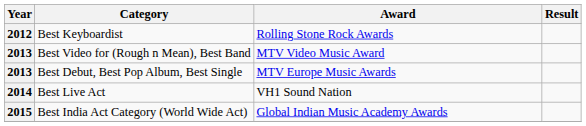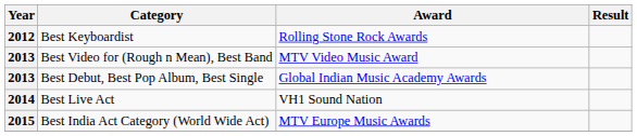 <table class="wikitable plainrowheaders sortable">
 <tr>
 <th scope="col">Year</th>
 <th scope="col">Category</th>
 <th scope="col" style="width:50%;">Award</th>
 <th scope="col">Result</th>
 </tr>
 <tr>
 <th scope="row" style="text-align:center;">2012</th>
 <td>Best Keyboardist</td>
 <td><a href='#'>Rolling Stone Rock Awards</a></td>
 <td></td>
 </tr>
 <tr>
 <th scope="row" style="text-align:center;">2013</th>
 <td>Best Video for (Rough n Mean), Best Band</td>
 <td><a href='#'>MTV Video Music Award</a></td>
 <td></td>
 </tr>
 <tr>
 <th scope="row" style="text-align:center;">2013</th>
 <td>Best Debut, Best Pop Album, Best Single</td>
-<td><a href='#'>MTV Europe Music Awards</a></td>
+<td><a href='#'>Global Indian Music Academy Awards</a></td>
 <td></td>
 </tr>
 <tr>
 <th scope="row" style="text-align:center;">2014</th>
 <td>Best Live Act</td>
 <td>VH1 Sound Nation</td>
 <td></td>
 </tr>
 <tr>
 <th scope="row" style="text-align:center;">2015</th>
 <td>Best India Act Category (World Wide Act)</td>
-<td><a href='#'>Global Indian Music Academy Awards</a></td>
+<td><a href='#'>MTV Europe Music Awards</a></td>
 <td></td>
 </tr>
 <tr>
 </tr>
 </table>
